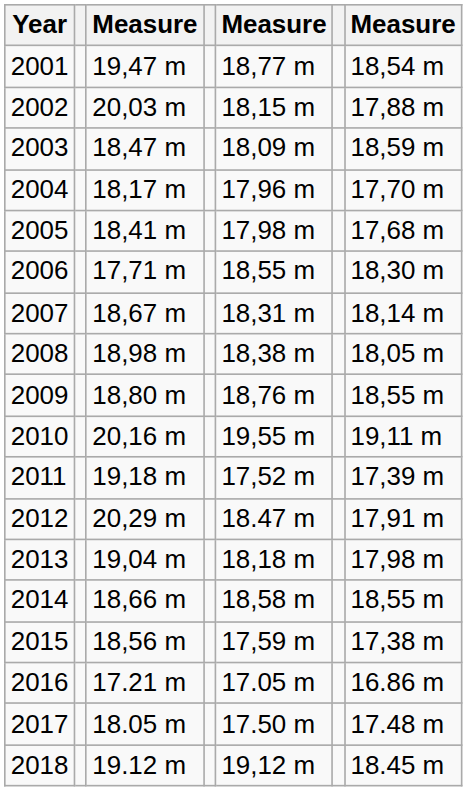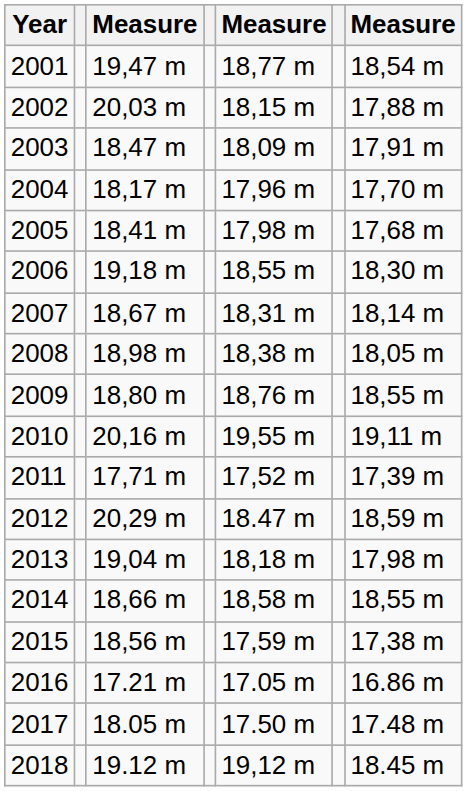 <table class="wikitable">
 <tr>
 <th>Year</th>
 <th></th>
 <th>Measure</th>
 <th></th>
 <th>Measure</th>
 <th></th>
 <th>Measure</th>
 </tr>
 <tr>
 <td>2001</td>
 <td></td>
 <td>19,47 m</td>
 <td></td>
 <td>18,77 m</td>
 <td></td>
 <td>18,54 m</td>
 </tr>
 <tr>
 <td>2002</td>
 <td></td>
 <td>20,03 m</td>
 <td></td>
 <td>18,15 m</td>
 <td></td>
 <td>17,88 m</td>
 </tr>
 <tr>
 <td>2003</td>
 <td></td>
 <td>18,47 m</td>
 <td></td>
 <td>18,09 m</td>
 <td></td>
-<td>18,59 m</td>
+<td>17,91 m</td>
 </tr>
 <tr>
 <td>2004</td>
 <td></td>
 <td>18,17 m</td>
 <td></td>
 <td>17,96 m</td>
 <td></td>
 <td>17,70 m</td>
 </tr>
 <tr>
 <td>2005</td>
 <td></td>
 <td>18,41 m</td>
 <td></td>
 <td>17,98 m</td>
 <td></td>
 <td>17,68 m</td>
 </tr>
 <tr>
 <td>2006</td>
 <td></td>
-<td>17,71 m</td>
+<td>19,18 m</td>
 <td></td>
 <td>18,55 m</td>
 <td></td>
 <td>18,30 m</td>
 </tr>
 <tr>
 <td>2007</td>
 <td></td>
 <td>18,67 m</td>
 <td></td>
 <td>18,31 m</td>
 <td></td>
 <td>18,14 m</td>
 </tr>
 <tr>
 <td>2008</td>
 <td></td>
 <td>18,98 m</td>
 <td></td>
 <td>18,38 m</td>
 <td></td>
 <td>18,05 m</td>
 </tr>
 <tr>
 <td>2009</td>
 <td></td>
 <td>18,80 m</td>
 <td></td>
 <td>18,76 m</td>
 <td></td>
 <td>18,55 m</td>
 </tr>
 <tr>
 <td>2010</td>
 <td></td>
 <td>20,16 m</td>
 <td></td>
 <td>19,55 m</td>
 <td></td>
 <td>19,11 m</td>
 </tr>
 <tr>
 <td>2011</td>
 <td></td>
-<td>19,18 m</td>
+<td>17,71 m</td>
 <td></td>
 <td>17,52 m</td>
 <td></td>
 <td>17,39 m</td>
 </tr>
 <tr>
 <td>2012</td>
 <td></td>
 <td>20,29 m</td>
 <td></td>
 <td>18.47 m</td>
 <td></td>
-<td>17,91 m</td>
+<td>18,59 m</td>
 </tr>
 <tr>
 <td>2013</td>
 <td></td>
 <td>19,04 m</td>
 <td></td>
 <td>18,18 m</td>
 <td></td>
 <td>17,98 m</td>
 </tr>
 <tr>
 <td>2014</td>
 <td></td>
 <td>18,66 m</td>
 <td></td>
 <td>18,58 m</td>
 <td></td>
 <td>18,55 m</td>
 </tr>
 <tr>
 <td>2015</td>
 <td></td>
 <td>18,56 m</td>
 <td></td>
 <td>17,59 m</td>
 <td></td>
 <td>17,38 m</td>
 </tr>
 <tr>
 <td>2016</td>
 <td></td>
 <td>17.21 m</td>
 <td></td>
 <td>17.05 m</td>
 <td></td>
 <td>16.86 m</td>
 </tr>
 <tr>
 <td>2017</td>
 <td></td>
 <td>18.05 m</td>
 <td></td>
 <td>17.50 m</td>
 <td></td>
 <td>17.48 m</td>
 </tr>
 <tr>
 <td>2018</td>
 <td></td>
 <td>19.12 m</td>
 <td></td>
 <td>19,12 m</td>
 <td></td>
 <td>18.45 m</td>
 </tr>
 </table>
